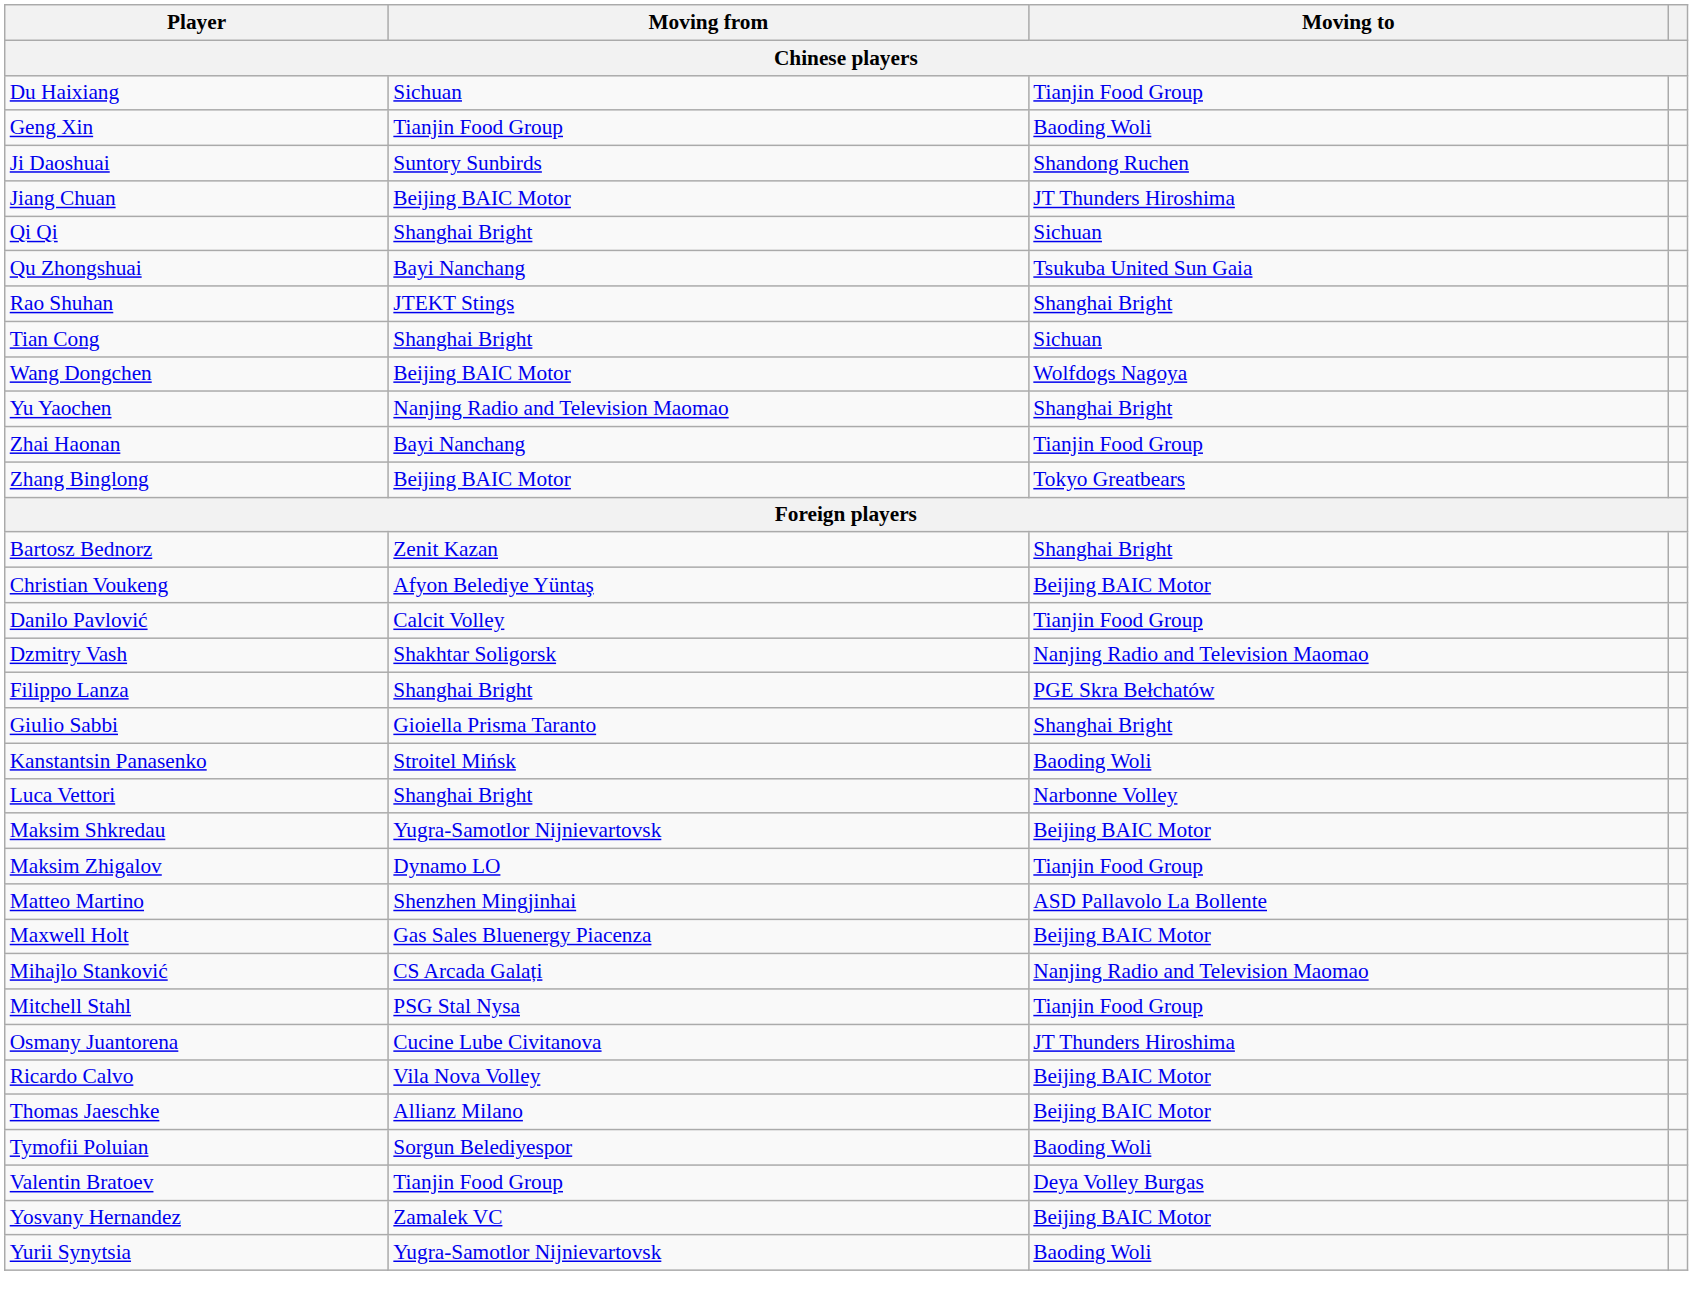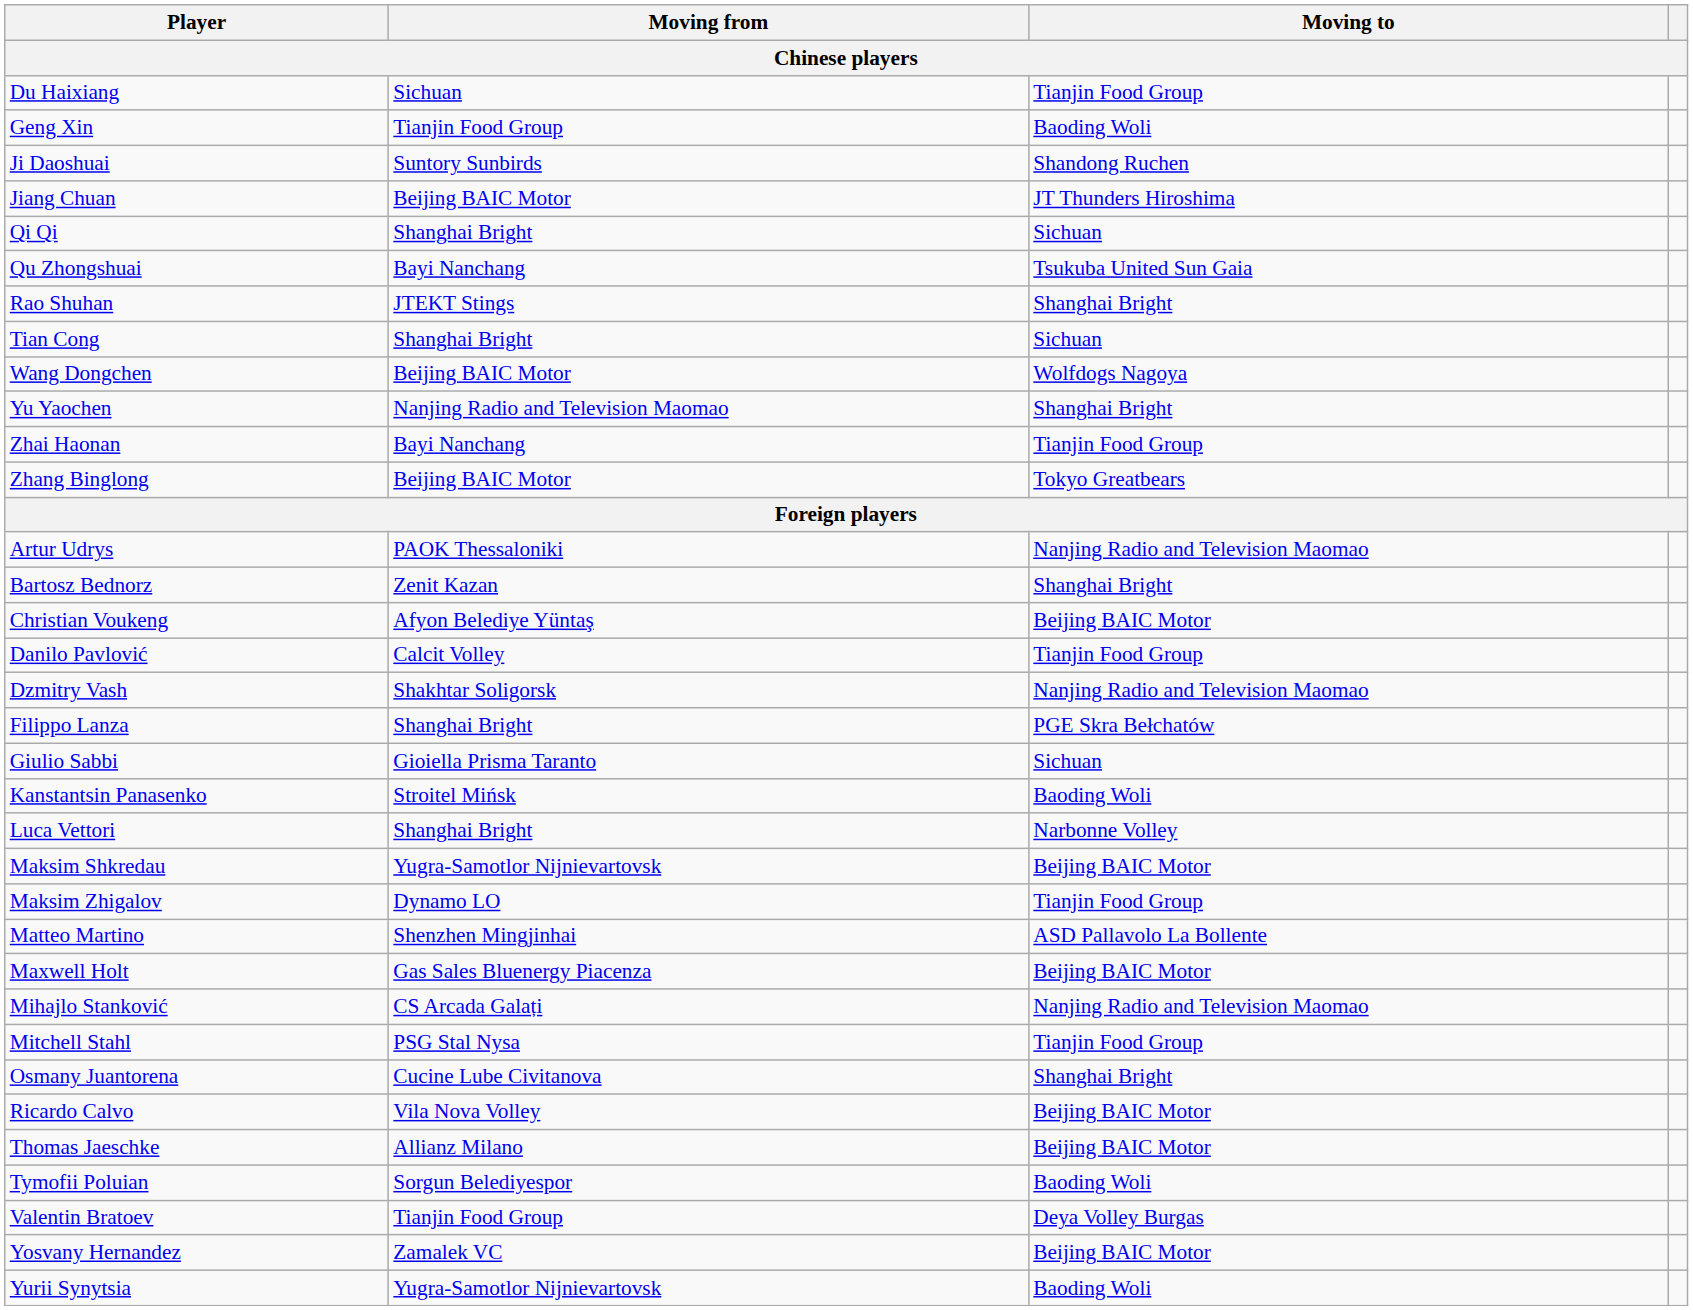 <table class="wikitable" style="font-size:90%; width:90%;">
 <tr>
 <th>Player</th>
 <th>Moving from</th>
 <th>Moving to</th>
 <th></th>
 </tr>
 <tr>
 <th colspan="4">Chinese players</th>
 </tr>
 <tr>
 <td> <a href='#'>Du Haixiang</a></td>
 <td> <a href='#'>Sichuan</a></td>
 <td> <a href='#'>Tianjin Food Group</a></td>
 <td></td>
 </tr>
 <tr>
 <td> <a href='#'>Geng Xin</a></td>
 <td> <a href='#'>Tianjin Food Group</a></td>
 <td> <a href='#'>Baoding Woli</a></td>
 <td></td>
 </tr>
 <tr>
 <td> <a href='#'>Ji Daoshuai</a></td>
 <td> <a href='#'>Suntory Sunbirds</a></td>
 <td> <a href='#'>Shandong Ruchen</a></td>
 <td></td>
 </tr>
 <tr>
 <td> <a href='#'>Jiang Chuan</a></td>
 <td> <a href='#'>Beijing BAIC Motor</a></td>
 <td> <a href='#'>JT Thunders Hiroshima</a></td>
 <td></td>
 </tr>
 <tr>
 <td> <a href='#'>Qi Qi</a></td>
 <td> <a href='#'>Shanghai Bright</a></td>
 <td> <a href='#'>Sichuan</a></td>
 <td></td>
 </tr>
 <tr>
 <td> <a href='#'>Qu Zhongshuai</a></td>
 <td> <a href='#'>Bayi Nanchang</a></td>
 <td> <a href='#'>Tsukuba United Sun Gaia</a></td>
 </tr>
 <tr>
 <td> <a href='#'>Rao Shuhan</a></td>
 <td> <a href='#'>JTEKT Stings</a></td>
 <td> <a href='#'>Shanghai Bright</a></td>
 <td></td>
 </tr>
 <tr>
 <td> <a href='#'>Tian Cong</a></td>
 <td> <a href='#'>Shanghai Bright</a></td>
 <td> <a href='#'>Sichuan</a></td>
 <td></td>
 </tr>
 <tr>
 <td> <a href='#'>Wang Dongchen</a></td>
 <td> <a href='#'>Beijing BAIC Motor</a></td>
 <td> <a href='#'>Wolfdogs Nagoya</a></td>
 <td></td>
 </tr>
 <tr>
 <td> <a href='#'>Yu Yaochen</a></td>
 <td> <a href='#'>Nanjing Radio and Television Maomao</a></td>
 <td> <a href='#'>Shanghai Bright</a></td>
 <td></td>
 </tr>
 <tr>
 <td> <a href='#'>Zhai Haonan</a></td>
 <td> <a href='#'>Bayi Nanchang</a></td>
 <td> <a href='#'>Tianjin Food Group</a></td>
 <td></td>
 </tr>
 <tr>
 <td> <a href='#'>Zhang Binglong</a></td>
 <td> <a href='#'>Beijing BAIC Motor</a></td>
 <td> <a href='#'>Tokyo Greatbears</a></td>
 <td></td>
 </tr>
 <tr>
 <th colspan="4">Foreign players</th>
 </tr>
 <tr>
+<td> <a href='#'>Artur Udrys</a></td>
+<td> <a href='#'>PAOK Thessaloniki</a></td>
+<td> <a href='#'>Nanjing Radio and Television Maomao</a></td>
+<td></td>
+</tr>
+<tr>
 <td> <a href='#'>Bartosz Bednorz</a></td>
 <td> <a href='#'>Zenit Kazan</a></td>
 <td> <a href='#'>Shanghai Bright</a></td>
 <td></td>
 </tr>
 <tr>
 <td> <a href='#'>Christian Voukeng</a></td>
 <td> <a href='#'>Afyon Belediye Yüntaş</a></td>
 <td> <a href='#'>Beijing BAIC Motor</a></td>
 <td></td>
 </tr>
 <tr>
 <td> <a href='#'>Danilo Pavlović</a></td>
 <td> <a href='#'>Calcit Volley</a></td>
 <td> <a href='#'>Tianjin Food Group</a></td>
 <td></td>
 </tr>
 <tr>
 <td> <a href='#'>Dzmitry Vash</a></td>
 <td> <a href='#'>Shakhtar Soligorsk</a></td>
 <td> <a href='#'>Nanjing Radio and Television Maomao</a></td>
 <td></td>
 </tr>
 <tr>
 <td> <a href='#'>Filippo Lanza</a></td>
 <td> <a href='#'>Shanghai Bright</a></td>
 <td> <a href='#'>PGE Skra Bełchatów</a></td>
 <td></td>
 </tr>
 <tr>
 <td> <a href='#'>Giulio Sabbi</a></td>
 <td> <a href='#'>Gioiella Prisma Taranto</a></td>
-<td> <a href='#'>Shanghai Bright</a></td>
+<td> <a href='#'>Sichuan</a></td>
 <td></td>
 </tr>
 <tr>
 <td> <a href='#'>Kanstantsin Panasenko</a></td>
 <td> <a href='#'>Stroitel Mińsk</a></td>
 <td> <a href='#'>Baoding Woli</a></td>
 <td></td>
 </tr>
 <tr>
 <td> <a href='#'>Luca Vettori</a></td>
 <td> <a href='#'>Shanghai Bright</a></td>
 <td> <a href='#'>Narbonne Volley</a></td>
 <td></td>
 </tr>
 <tr>
 <td> <a href='#'>Maksim Shkredau</a></td>
 <td> <a href='#'>Yugra-Samotlor Nijnievartovsk</a></td>
 <td> <a href='#'>Beijing BAIC Motor</a></td>
 <td></td>
 </tr>
 <tr>
 <td> <a href='#'>Maksim Zhigalov</a></td>
 <td> <a href='#'>Dynamo LO</a></td>
 <td> <a href='#'>Tianjin Food Group</a></td>
 <td></td>
 </tr>
 <tr>
 <td> <a href='#'>Matteo Martino</a></td>
 <td> <a href='#'>Shenzhen Mingjinhai</a></td>
 <td> <a href='#'>ASD Pallavolo La Bollente</a></td>
 <td></td>
 </tr>
 <tr>
 <td> <a href='#'>Maxwell Holt</a></td>
 <td> <a href='#'>Gas Sales Bluenergy Piacenza</a></td>
 <td> <a href='#'>Beijing BAIC Motor</a></td>
 <td></td>
 </tr>
 <tr>
 <td> <a href='#'>Mihajlo Stanković</a></td>
 <td> <a href='#'>CS Arcada Galați</a></td>
 <td> <a href='#'>Nanjing Radio and Television Maomao</a></td>
 <td></td>
 </tr>
 <tr>
 <td> <a href='#'>Mitchell Stahl</a></td>
 <td> <a href='#'>PSG Stal Nysa</a></td>
 <td> <a href='#'>Tianjin Food Group</a></td>
 <td></td>
 </tr>
 <tr>
 <td> <a href='#'>Osmany Juantorena</a></td>
 <td> <a href='#'>Cucine Lube Civitanova</a></td>
-<td> <a href='#'>JT Thunders Hiroshima</a></td>
+<td> <a href='#'>Shanghai Bright</a></td>
 <td></td>
 </tr>
 <tr>
 <td> <a href='#'>Ricardo Calvo</a></td>
 <td> <a href='#'>Vila Nova Volley</a></td>
 <td> <a href='#'>Beijing BAIC Motor</a></td>
 <td></td>
 </tr>
 <tr>
 <td> <a href='#'>Thomas Jaeschke</a></td>
 <td> <a href='#'>Allianz Milano</a></td>
 <td> <a href='#'>Beijing BAIC Motor</a></td>
 <td></td>
 </tr>
 <tr>
 <td> <a href='#'>Tymofii Poluian</a></td>
 <td> <a href='#'>Sorgun Belediyespor</a></td>
 <td> <a href='#'>Baoding Woli</a></td>
 <td></td>
 </tr>
 <tr>
 <td> <a href='#'>Valentin Bratoev</a></td>
 <td> <a href='#'>Tianjin Food Group</a></td>
 <td> <a href='#'>Deya Volley Burgas</a></td>
 <td></td>
 </tr>
 <tr>
 <td> <a href='#'>Yosvany Hernandez</a></td>
 <td> <a href='#'>Zamalek VC</a></td>
 <td> <a href='#'>Beijing BAIC Motor</a></td>
 <td></td>
 </tr>
 <tr>
 <td> <a href='#'>Yurii Synytsia</a></td>
 <td> <a href='#'>Yugra-Samotlor Nijnievartovsk</a></td>
 <td> <a href='#'>Baoding Woli</a></td>
 <td></td>
 </tr>
 </table>
